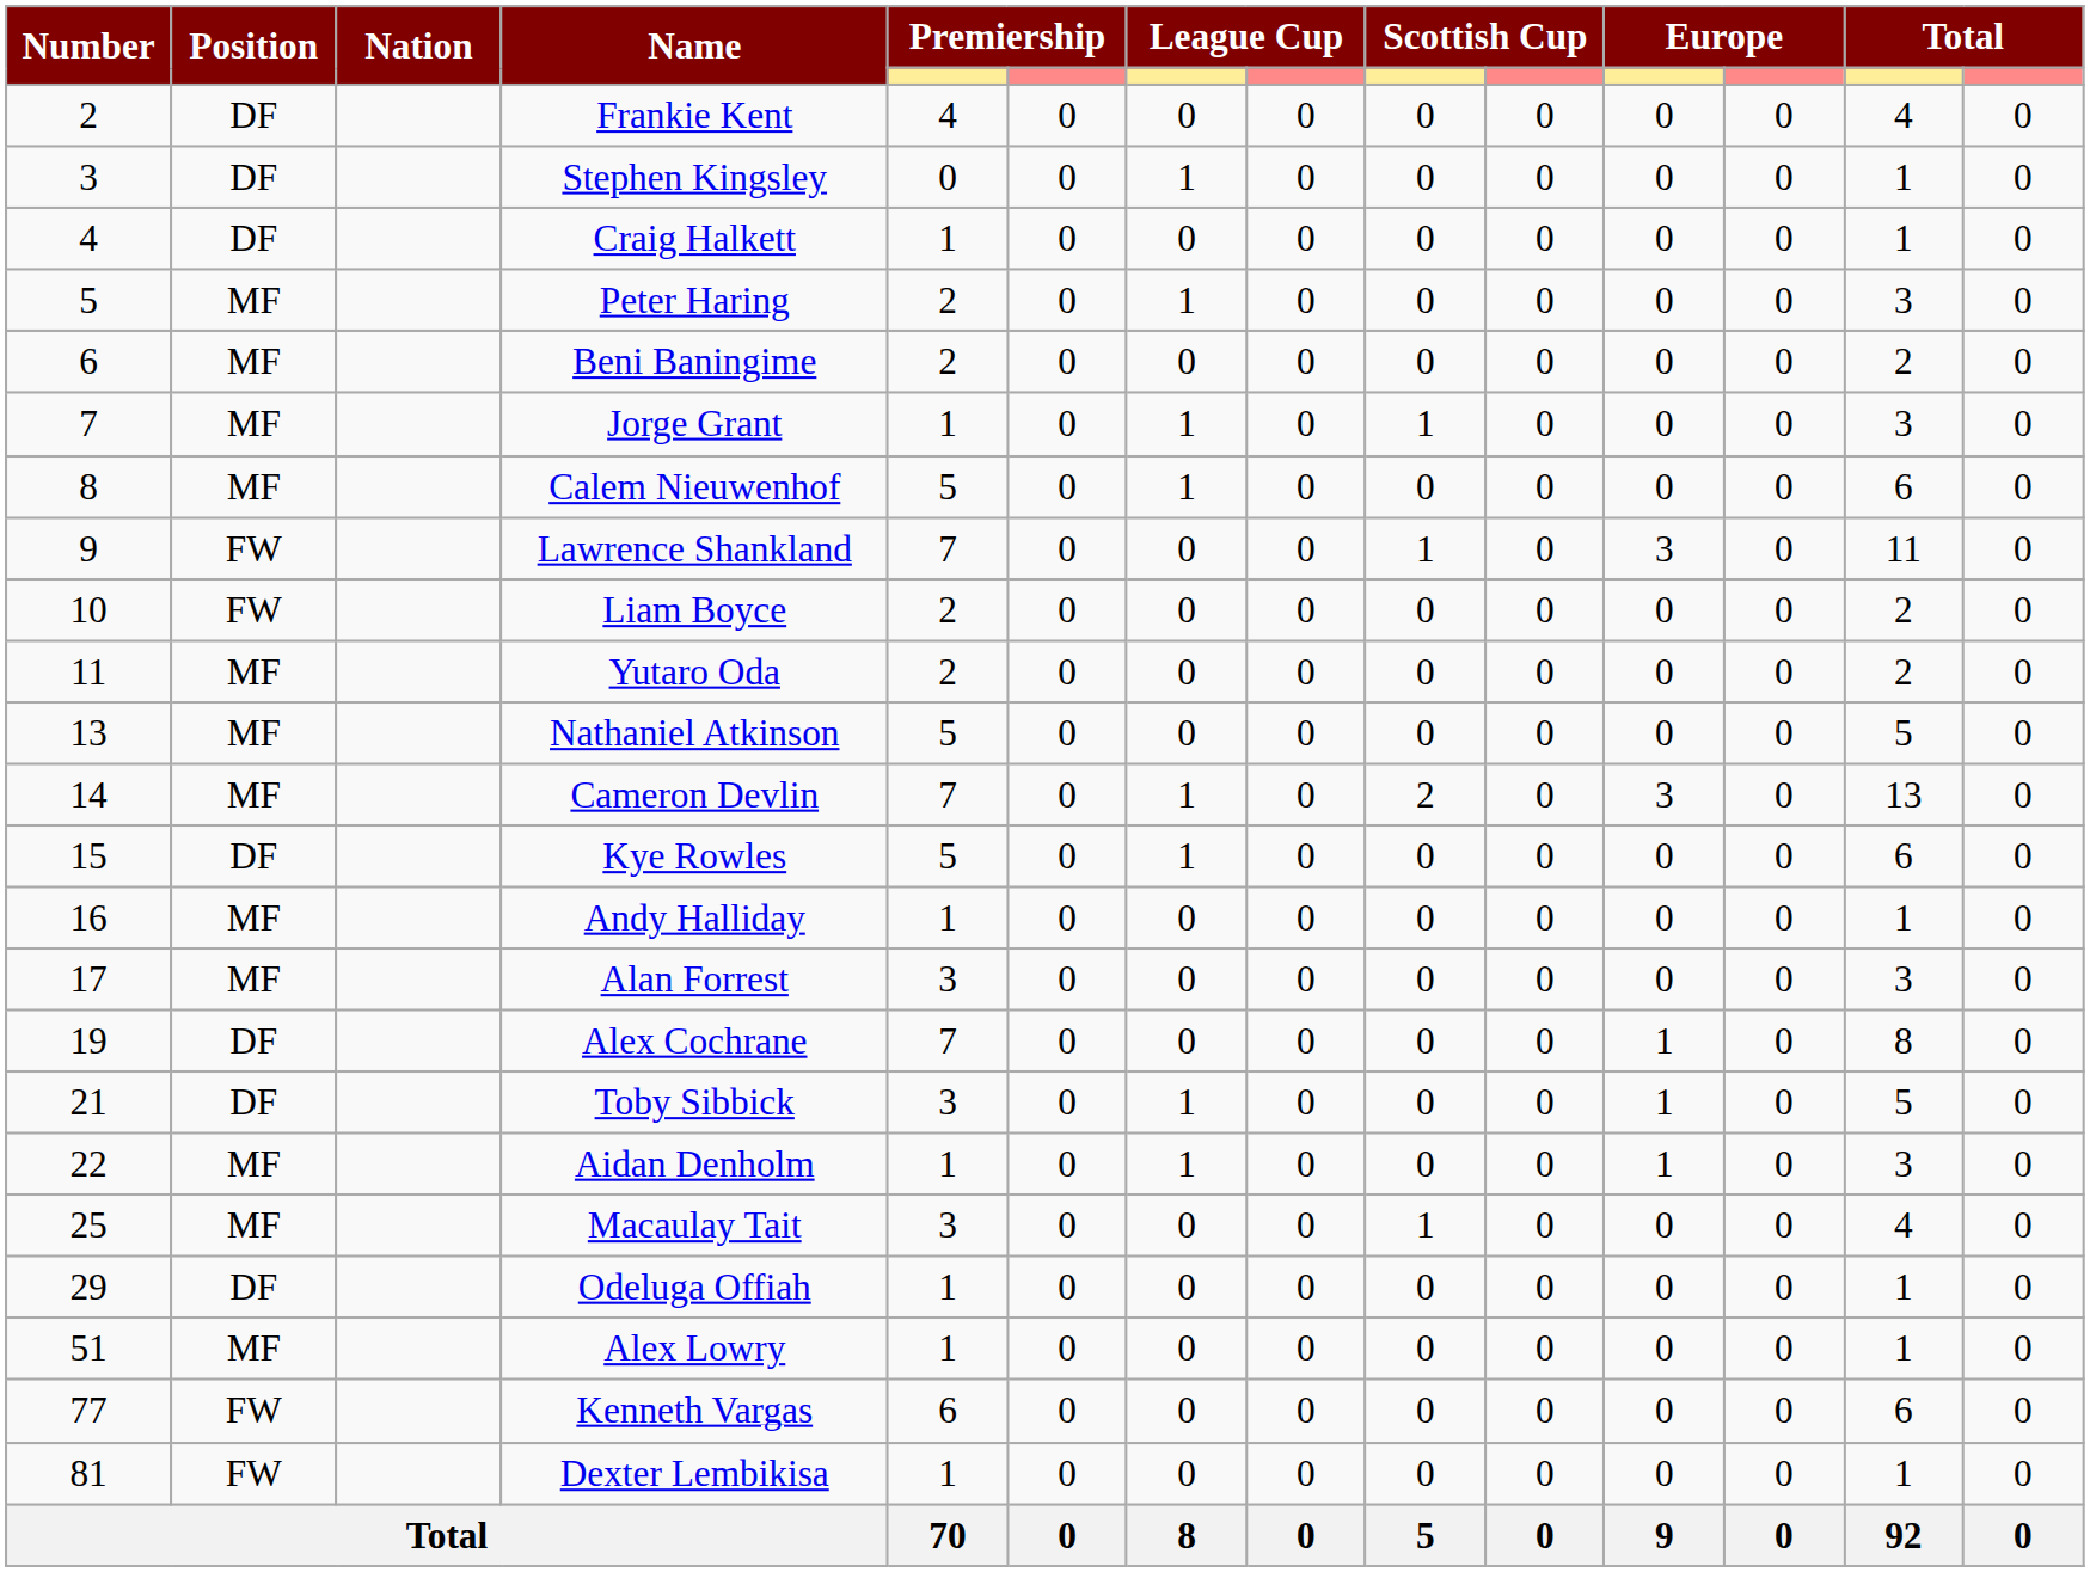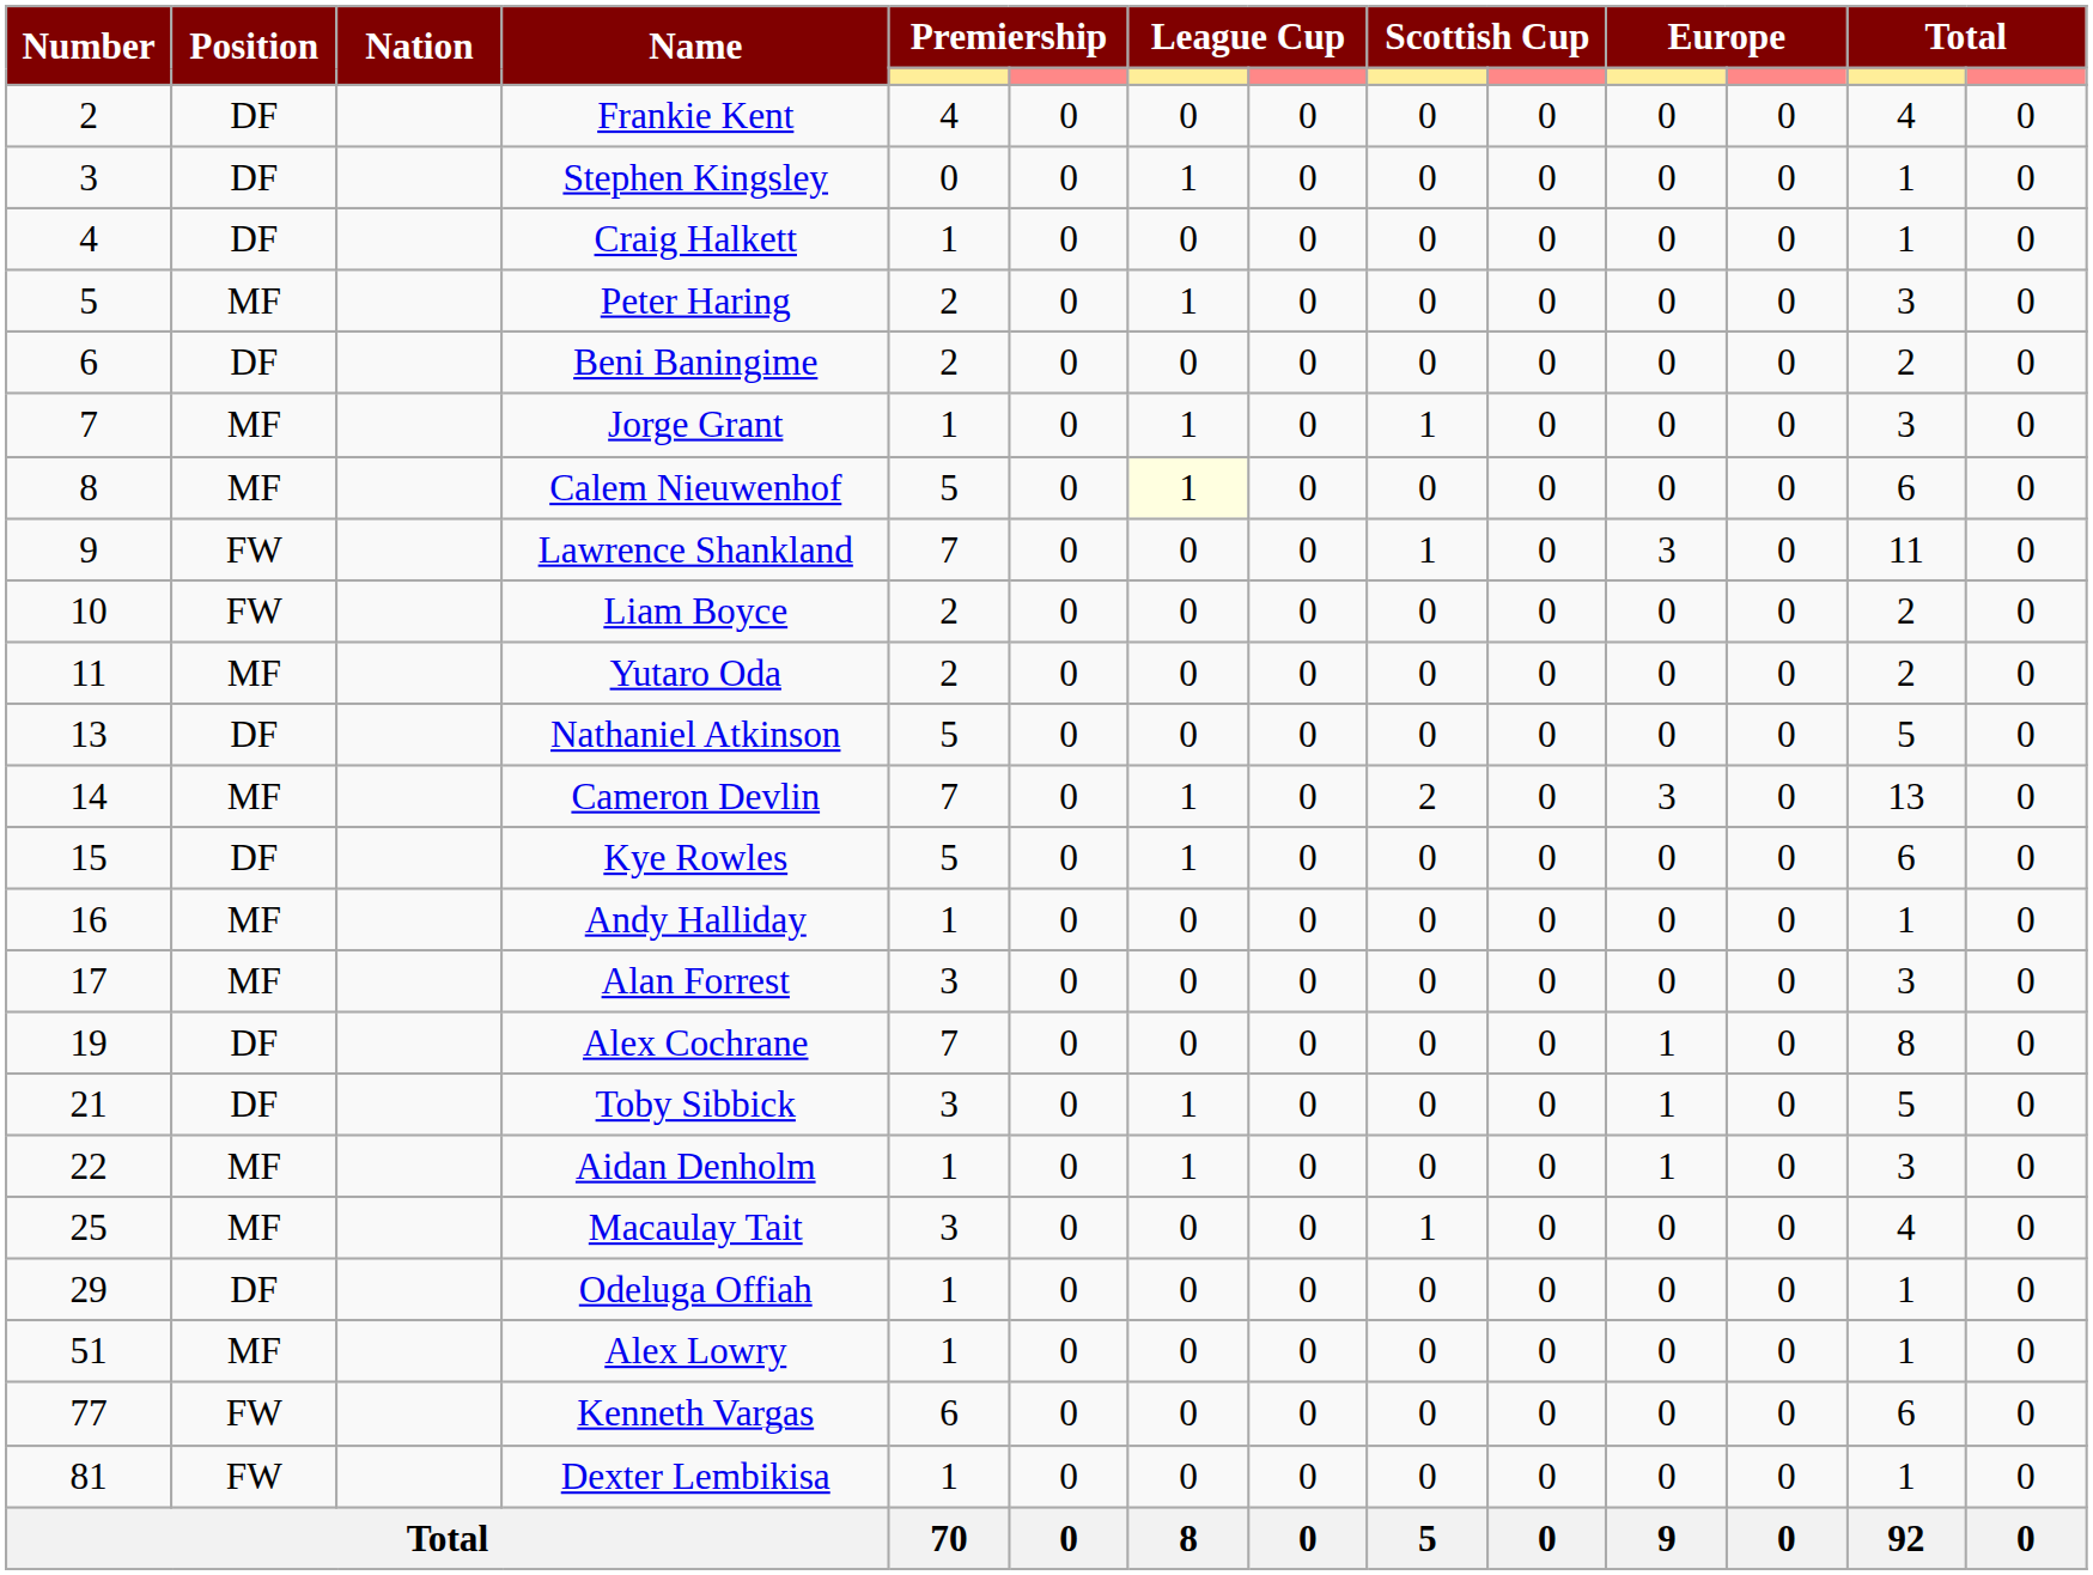 <table class="wikitable" style="font-size: 95%; text-align: center;">
 <tr>
 <th style="background:maroon; color:white;" scope="col" rowspan="2" width=60 align="center">Number</th>
 <th style="background:maroon; color:white;" scope="col" rowspan="2" width=60 align="center">Position</th>
 <th style="background:maroon; color:white;" scope="col" rowspan="2" width=60 align="center">Nation</th>
 <th style="background:maroon; color:white;" scope="col" rowspan="2" width=150 align="center">Name</th>
 <th style="background:maroon; color:white;" scope="col" colspan="2" width=90 align="center">Premiership</th>
 <th style="background:maroon; color:white;" scope="col" colspan="2" width=90 align="center">League Cup</th>
 <th style="background:maroon; color:white;" scope="col" colspan="2" width=90 align="center">Scottish Cup</th>
 <th style="background:maroon; color:white;" scope="col" colspan="2" width=90 align="center">Europe</th>
 <th style="background:maroon; color:white;" scope="col" colspan="2" width=90 align="center">Total</th>
 </tr>
 <tr>
 <th width=30 style="background: #FFEE99"></th>
 <th width=30 style="background: #FF8888"></th>
 <th width=30 style="background: #FFEE99"></th>
 <th width=30 style="background: #FF8888"></th>
 <th width=30 style="background: #FFEE99"></th>
 <th width=30 style="background: #FF8888"></th>
 <th width=30 style="background: #FFEE99"></th>
 <th width=30 style="background: #FF8888"></th>
 <th width=30 style="background: #FFEE99"></th>
 <th width=30 style="background: #FF8888"></th>
 </tr>
 <tr>
 <td>2</td>
 <td>DF</td>
 <td></td>
 <td><a href='#'>Frankie Kent</a></td>
 <td>4</td>
 <td>0</td>
 <td>0</td>
 <td>0</td>
 <td>0</td>
 <td>0</td>
 <td>0</td>
 <td>0</td>
 <td>4</td>
 <td>0</td>
 </tr>
 <tr>
 <td>3</td>
 <td>DF</td>
 <td></td>
 <td><a href='#'>Stephen Kingsley</a></td>
 <td>0</td>
 <td>0</td>
 <td>1</td>
 <td>0</td>
 <td>0</td>
 <td>0</td>
 <td>0</td>
 <td>0</td>
 <td>1</td>
 <td>0</td>
 </tr>
 <tr>
 <td>4</td>
 <td>DF</td>
 <td></td>
 <td><a href='#'>Craig Halkett</a></td>
 <td>1</td>
 <td>0</td>
 <td>0</td>
 <td>0</td>
 <td>0</td>
 <td>0</td>
 <td>0</td>
 <td>0</td>
 <td>1</td>
 <td>0</td>
 </tr>
 <tr>
 <td>5</td>
 <td>MF</td>
 <td></td>
 <td><a href='#'>Peter Haring</a></td>
 <td>2</td>
 <td>0</td>
 <td>1</td>
 <td>0</td>
 <td>0</td>
 <td>0</td>
 <td>0</td>
 <td>0</td>
 <td>3</td>
 <td>0</td>
 </tr>
 <tr>
 <td>6</td>
-<td>MF</td>
+<td>DF</td>
 <td></td>
 <td><a href='#'>Beni Baningime</a></td>
 <td>2</td>
 <td>0</td>
 <td>0</td>
 <td>0</td>
 <td>0</td>
 <td>0</td>
 <td>0</td>
 <td>0</td>
 <td>2</td>
 <td>0</td>
 </tr>
 <tr>
 <td>7</td>
 <td>MF</td>
 <td></td>
 <td><a href='#'>Jorge Grant</a></td>
 <td>1</td>
 <td>0</td>
 <td>1</td>
 <td>0</td>
 <td>1</td>
 <td>0</td>
 <td>0</td>
 <td>0</td>
 <td>3</td>
 <td>0</td>
 </tr>
 <tr>
 <td>8</td>
 <td>MF</td>
 <td></td>
 <td><a href='#'>Calem Nieuwenhof</a></td>
 <td>5</td>
 <td>0</td>
-<td>1</td>
+<td style="background: lightyellow;">1</td>
 <td>0</td>
 <td>0</td>
 <td>0</td>
 <td>0</td>
 <td>0</td>
 <td>6</td>
 <td>0</td>
 </tr>
 <tr>
 <td>9</td>
 <td>FW</td>
 <td></td>
 <td><a href='#'>Lawrence Shankland</a></td>
 <td>7</td>
 <td>0</td>
 <td>0</td>
 <td>0</td>
 <td>1</td>
 <td>0</td>
 <td>3</td>
 <td>0</td>
 <td>11</td>
 <td>0</td>
 </tr>
 <tr>
 <td>10</td>
 <td>FW</td>
 <td></td>
 <td><a href='#'>Liam Boyce</a></td>
 <td>2</td>
 <td>0</td>
 <td>0</td>
 <td>0</td>
 <td>0</td>
 <td>0</td>
 <td>0</td>
 <td>0</td>
 <td>2</td>
 <td>0</td>
 </tr>
 <tr>
 <td>11</td>
 <td>MF</td>
 <td></td>
 <td><a href='#'>Yutaro Oda</a></td>
 <td>2</td>
 <td>0</td>
 <td>0</td>
 <td>0</td>
 <td>0</td>
 <td>0</td>
 <td>0</td>
 <td>0</td>
 <td>2</td>
 <td>0</td>
 </tr>
 <tr>
 <td>13</td>
-<td>MF</td>
+<td>DF</td>
 <td></td>
 <td><a href='#'>Nathaniel Atkinson</a></td>
 <td>5</td>
 <td>0</td>
 <td>0</td>
 <td>0</td>
 <td>0</td>
 <td>0</td>
 <td>0</td>
 <td>0</td>
 <td>5</td>
 <td>0</td>
 </tr>
 <tr>
 <td>14</td>
 <td>MF</td>
 <td></td>
 <td><a href='#'>Cameron Devlin</a></td>
 <td>7</td>
 <td>0</td>
 <td>1</td>
 <td>0</td>
 <td>2</td>
 <td>0</td>
 <td>3</td>
 <td>0</td>
 <td>13</td>
 <td>0</td>
 </tr>
 <tr>
 <td>15</td>
 <td>DF</td>
 <td></td>
 <td><a href='#'>Kye Rowles</a></td>
 <td>5</td>
 <td>0</td>
 <td>1</td>
 <td>0</td>
 <td>0</td>
 <td>0</td>
 <td>0</td>
 <td>0</td>
 <td>6</td>
 <td>0</td>
 </tr>
 <tr>
 <td>16</td>
 <td>MF</td>
 <td></td>
 <td><a href='#'>Andy Halliday</a></td>
 <td>1</td>
 <td>0</td>
 <td>0</td>
 <td>0</td>
 <td>0</td>
 <td>0</td>
 <td>0</td>
 <td>0</td>
 <td>1</td>
 <td>0</td>
 </tr>
 <tr>
 <td>17</td>
 <td>MF</td>
 <td></td>
 <td><a href='#'>Alan Forrest</a></td>
 <td>3</td>
 <td>0</td>
 <td>0</td>
 <td>0</td>
 <td>0</td>
 <td>0</td>
 <td>0</td>
 <td>0</td>
 <td>3</td>
 <td>0</td>
 </tr>
 <tr>
 <td>19</td>
 <td>DF</td>
 <td></td>
 <td><a href='#'>Alex Cochrane</a></td>
 <td>7</td>
 <td>0</td>
 <td>0</td>
 <td>0</td>
 <td>0</td>
 <td>0</td>
 <td>1</td>
 <td>0</td>
 <td>8</td>
 <td>0</td>
 </tr>
 <tr>
 <td>21</td>
 <td>DF</td>
 <td></td>
 <td><a href='#'>Toby Sibbick</a></td>
 <td>3</td>
 <td>0</td>
 <td>1</td>
 <td>0</td>
 <td>0</td>
 <td>0</td>
 <td>1</td>
 <td>0</td>
 <td>5</td>
 <td>0</td>
 </tr>
 <tr>
 <td>22</td>
 <td>MF</td>
 <td></td>
 <td><a href='#'>Aidan Denholm</a></td>
 <td>1</td>
 <td>0</td>
 <td>1</td>
 <td>0</td>
 <td>0</td>
 <td>0</td>
 <td>1</td>
 <td>0</td>
 <td>3</td>
 <td>0</td>
 </tr>
 <tr>
 <td>25</td>
 <td>MF</td>
 <td></td>
 <td><a href='#'>Macaulay Tait</a></td>
 <td>3</td>
 <td>0</td>
 <td>0</td>
 <td>0</td>
 <td>1</td>
 <td>0</td>
 <td>0</td>
 <td>0</td>
 <td>4</td>
 <td>0</td>
 </tr>
 <tr>
 <td>29</td>
 <td>DF</td>
 <td></td>
 <td><a href='#'>Odeluga Offiah</a></td>
 <td>1</td>
 <td>0</td>
 <td>0</td>
 <td>0</td>
 <td>0</td>
 <td>0</td>
 <td>0</td>
 <td>0</td>
 <td>1</td>
 <td>0</td>
 </tr>
 <tr>
 <td>51</td>
 <td>MF</td>
 <td></td>
 <td><a href='#'>Alex Lowry</a></td>
 <td>1</td>
 <td>0</td>
 <td>0</td>
 <td>0</td>
 <td>0</td>
 <td>0</td>
 <td>0</td>
 <td>0</td>
 <td>1</td>
 <td>0</td>
 </tr>
 <tr>
 <td>77</td>
 <td>FW</td>
 <td></td>
 <td><a href='#'>Kenneth Vargas</a></td>
 <td>6</td>
 <td>0</td>
 <td>0</td>
 <td>0</td>
 <td>0</td>
 <td>0</td>
 <td>0</td>
 <td>0</td>
 <td>6</td>
 <td>0</td>
 </tr>
 <tr>
 <td>81</td>
 <td>FW</td>
 <td></td>
 <td><a href='#'>Dexter Lembikisa</a></td>
 <td>1</td>
 <td>0</td>
 <td>0</td>
 <td>0</td>
 <td>0</td>
 <td>0</td>
 <td>0</td>
 <td>0</td>
 <td>1</td>
 <td>0</td>
 </tr>
 <tr>
 <th colspan=4>Total</th>
 <th>70</th>
 <th>0</th>
 <th>8</th>
 <th>0</th>
 <th>5</th>
 <th>0</th>
 <th>9</th>
 <th>0</th>
 <th>92</th>
 <th>0</th>
 </tr>
 </table>
